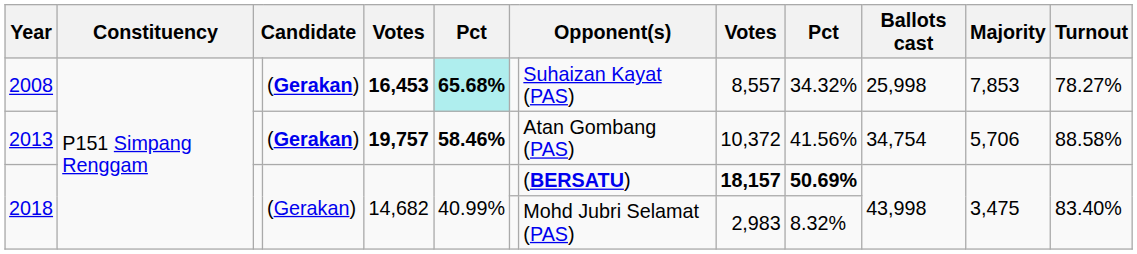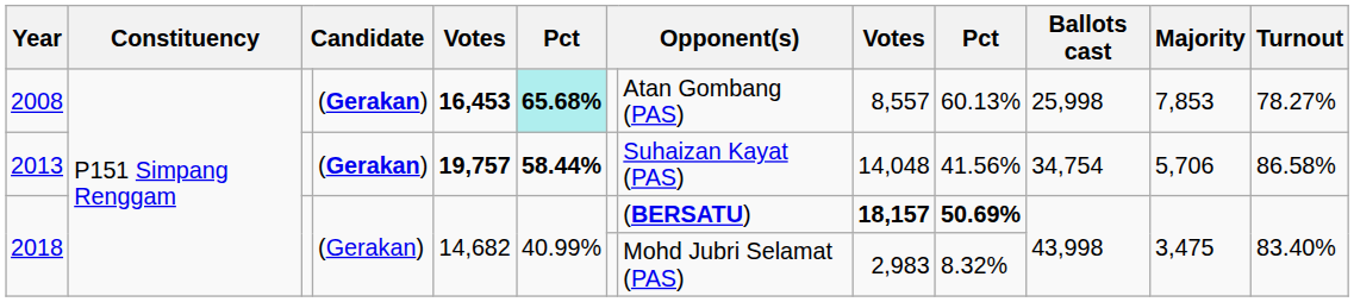 <table class="wikitable" style="margin:0.5em ; font-size:95%">
 <tr>
 <th>Year</th>
 <th>Constituency</th>
 <th colspan=2>Candidate</th>
 <th>Votes</th>
 <th>Pct</th>
 <th colspan=2>Opponent(s)</th>
 <th>Votes</th>
 <th>Pct</th>
 <th>Ballots cast</th>
 <th>Majority</th>
 <th>Turnout</th>
 </tr>
 <tr>
 <td><a href='#'>2008</a></td>
 <td rowspan=4>P151 <a href='#'>Simpang Renggam</a></td>
 <td></td>
 <td> (<a href='#'><strong>Gerakan</strong></a>)</td>
 <td align="right"><strong>16,453</strong></td>
 <td style="background: paleturquoise;"><strong>65.68%</strong></td>
 <td></td>
-<td><a href='#'>Suhaizan Kayat</a> (<a href='#'>PAS</a>)</td>
+<td>Atan Gombang (<a href='#'>PAS</a>)</td>
 <td align="right">8,557</td>
-<td>34.32%</td>
+<td>60.13%</td>
 <td>25,998</td>
 <td>7,853</td>
 <td>78.27%</td>
 </tr>
 <tr>
 <td><a href='#'>2013</a></td>
 <td></td>
 <td> (<a href='#'><strong>Gerakan</strong></a>)</td>
 <td align="right"><strong>19,757</strong></td>
-<td><strong>58.46%</strong></td>
+<td><strong>58.44%</strong></td>
 <td></td>
-<td>Atan Gombang (<a href='#'>PAS</a>)</td>
-<td align="right">10,372</td>
+<td><a href='#'>Suhaizan Kayat</a> (<a href='#'>PAS</a>)</td>
+<td align="right">14,048</td>
 <td>41.56%</td>
 <td>34,754</td>
 <td>5,706</td>
-<td>88.58%</td>
+<td>86.58%</td>
 </tr>
 <tr>
 <td rowspan=2><a href='#'>2018</a></td>
 <td rowspan=2 ></td>
 <td rowspan=2> (<a href='#'>Gerakan</a>)</td>
 <td rowspan=2 align="right">14,682</td>
 <td rowspan=2>40.99%</td>
 <td></td>
 <td> (<a href='#'><strong>BERSATU</strong></a>)</td>
 <td align="right"><strong>18,157</strong></td>
 <td><strong>50.69%</strong></td>
 <td rowspan=2>43,998</td>
 <td rowspan=2>3,475</td>
 <td rowspan=2>83.40%</td>
 </tr>
 <tr>
 <td></td>
 <td>Mohd Jubri Selamat (<a href='#'>PAS</a>)</td>
 <td align="right">2,983</td>
 <td>8.32%</td>
 </tr>
 </table>
